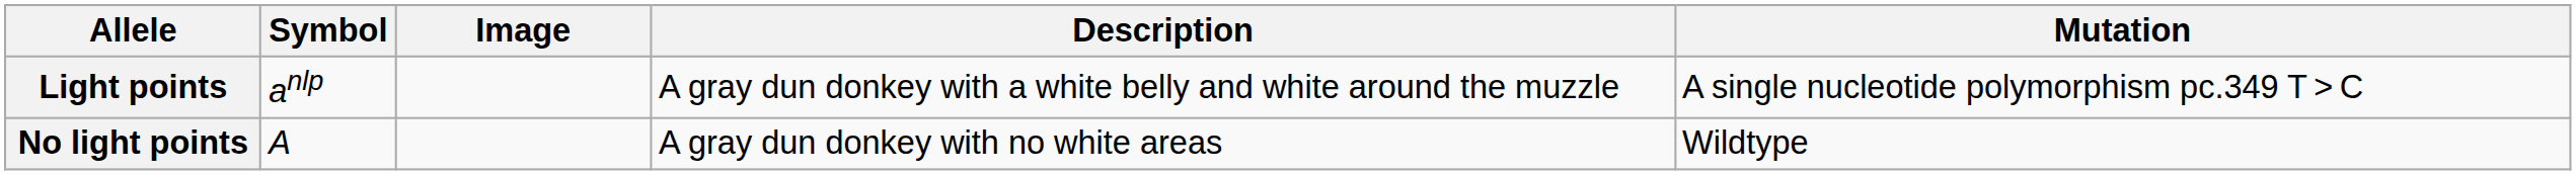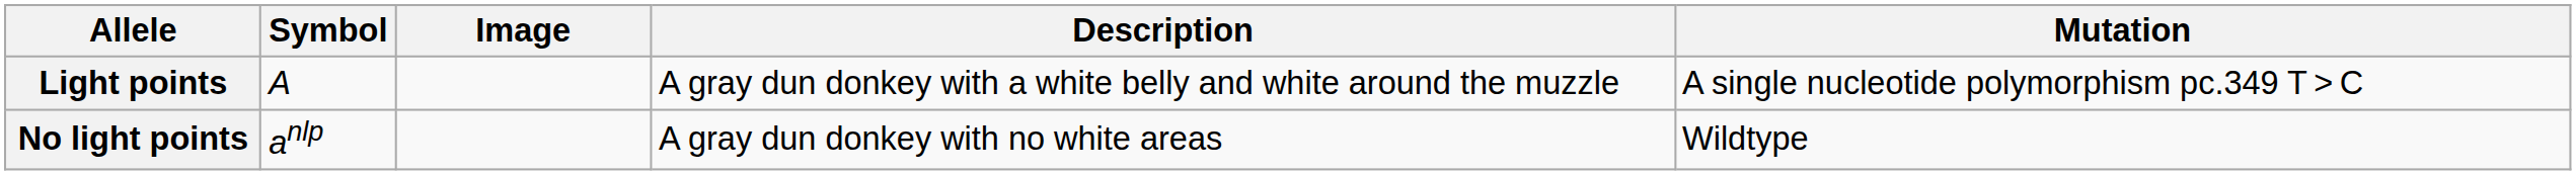 <table class="wikitable">
 <tr>
 <th scope="col" width=10%>Allele</th>
 <th scope="col" width=5%>Symbol</th>
 <th scope="col" width=10%>Image</th>
 <th scope="col" width=40%>Description</th>
 <th scope="col" width=35%>Mutation</th>
 </tr>
 <tr>
 <th scope="row">Light points</th>
-<td><em>a<sup>nlp</sup></em></td>
+<td><em>A</em></td>
 <td></td>
 <td>A gray dun donkey with a white belly and white around the muzzle</td>
 <td>A single nucleotide polymorphism pc.349 T > C</td>
 </tr>
 <tr>
 <th scope="row">No light points</th>
-<td><em>A</em></td>
+<td><em>a<sup>nlp</sup></em></td>
 <td></td>
 <td>A gray dun donkey with no white areas</td>
 <td>Wildtype</td>
 </tr>
 </table>
